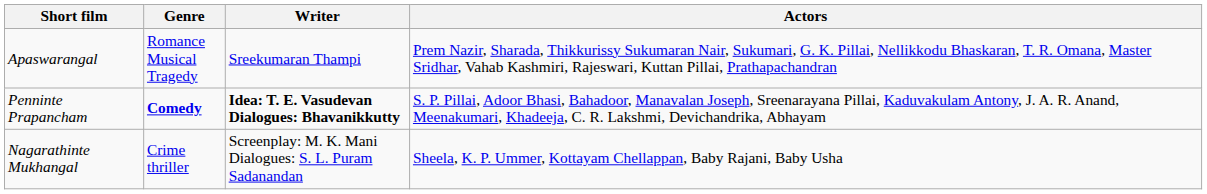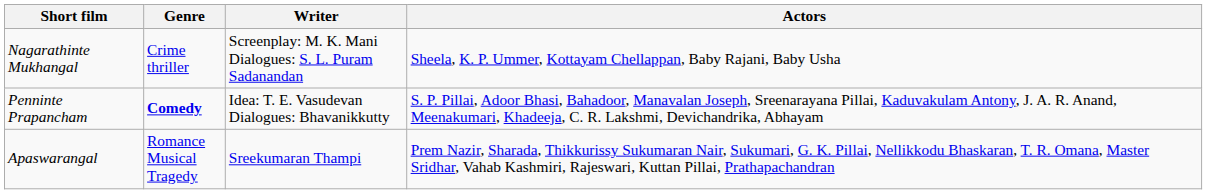 <table bgcolor="#d3d3d3" class="wikitable">
 <tr>
 <th>Short film</th>
 <th>Genre</th>
 <th>Writer</th>
 <th>Actors</th>
 </tr>
 <tr>
+<td><em>Nagarathinte Mukhangal</em></td>
+<td><a href='#'>Crime thriller</a></td>
+<td>Screenplay: M. K. Mani<br>Dialogues: <a href='#'>S. L. Puram Sadanandan</a></td>
+<td><a href='#'>Sheela</a>, <a href='#'>K. P. Ummer</a>, <a href='#'>Kottayam Chellappan</a>, Baby Rajani, Baby Usha</td>
+</tr>
+<tr>
+<td><em>Penninte Prapancham</em></td>
+<td><strong><a href='#'>Comedy</a></strong></td>
+<td>Idea: T. E. Vasudevan<br>Dialogues: Bhavanikkutty</td>
+<td><a href='#'>S. P. Pillai</a>, <a href='#'>Adoor Bhasi</a>, <a href='#'>Bahadoor</a>, <a href='#'>Manavalan Joseph</a>, Sreenarayana Pillai, <a href='#'>Kaduvakulam Antony</a>, J. A. R. Anand, <a href='#'>Meenakumari</a>, <a href='#'>Khadeeja</a>, C. R. Lakshmi, Devichandrika, Abhayam</td>
+</tr>
+<tr>
 <td><em>Apaswarangal</em></td>
 <td><a href='#'>Romance</a><br><a href='#'>Musical</a><br><a href='#'>Tragedy</a></td>
 <td><a href='#'>Sreekumaran Thampi</a></td>
 <td><a href='#'>Prem Nazir</a>, <a href='#'>Sharada</a>, <a href='#'>Thikkurissy Sukumaran Nair</a>, <a href='#'>Sukumari</a>, <a href='#'>G. K. Pillai</a>, <a href='#'>Nellikkodu Bhaskaran</a>, <a href='#'>T. R. Omana</a>, <a href='#'>Master Sridhar</a>, Vahab Kashmiri, Rajeswari, Kuttan Pillai, <a href='#'>Prathapachandran</a></td>
 </tr>
-<tr>
-<td><em>Penninte Prapancham</em></td>
-<td><strong><a href='#'>Comedy</a></strong></td>
-<td><strong>Idea: T. E. Vasudevan<br>Dialogues: Bhavanikkutty</strong></td>
-<td><a href='#'>S. P. Pillai</a>, <a href='#'>Adoor Bhasi</a>, <a href='#'>Bahadoor</a>, <a href='#'>Manavalan Joseph</a>, Sreenarayana Pillai, <a href='#'>Kaduvakulam Antony</a>, J. A. R. Anand, <a href='#'>Meenakumari</a>, <a href='#'>Khadeeja</a>, C. R. Lakshmi, Devichandrika, Abhayam</td>
-</tr>
-<tr>
-<td><em>Nagarathinte Mukhangal</em></td>
-<td><a href='#'>Crime thriller</a></td>
-<td>Screenplay: M. K. Mani<br>Dialogues: <a href='#'>S. L. Puram Sadanandan</a></td>
-<td><a href='#'>Sheela</a>, <a href='#'>K. P. Ummer</a>, <a href='#'>Kottayam Chellappan</a>, Baby Rajani, Baby Usha</td>
-</tr>
 </table>
